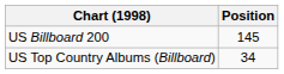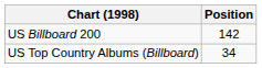 <table class="wikitable sortable">
 <tr>
 <th>Chart (1998)</th>
 <th>Position</th>
 </tr>
 <tr>
 <td>US <em>Billboard</em> 200</td>
-<td style="text-align:center;">145</td>
+<td style="text-align:center;">142</td>
 </tr>
 <tr>
 <td>US Top Country Albums (<em>Billboard</em>)</td>
 <td style="text-align:center;">34</td>
 </tr>
 </table>
